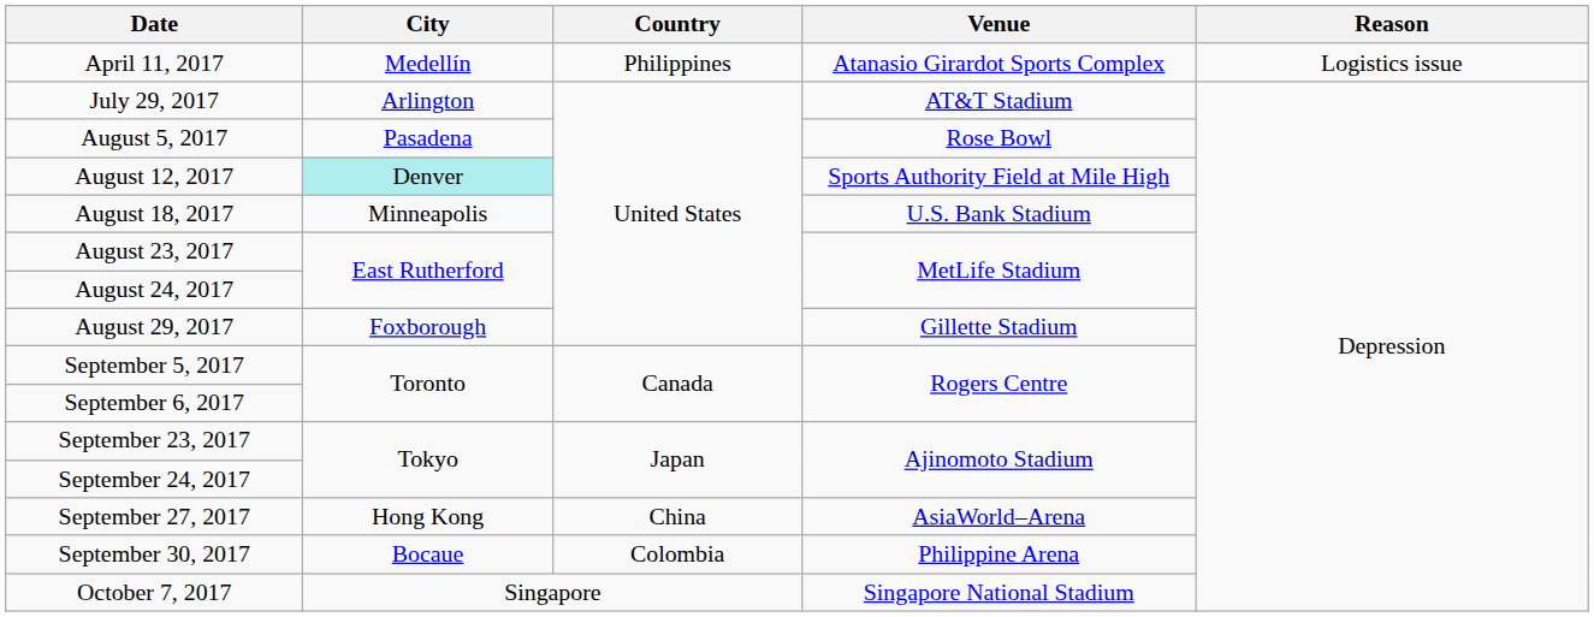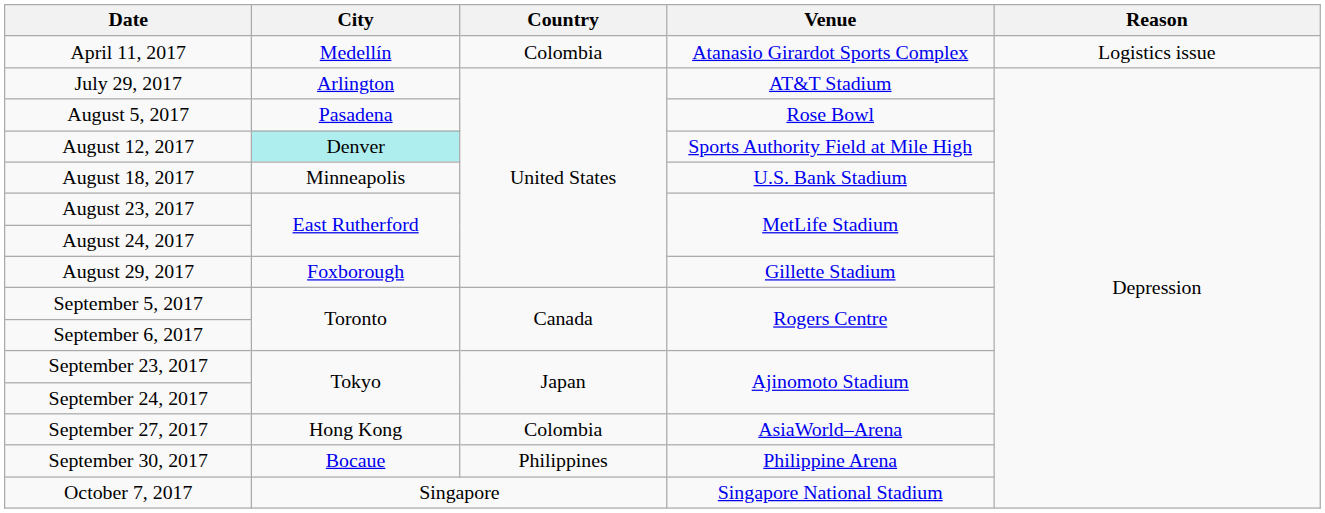 <table class="wikitable" style="text-align:center;">
 <tr>
 <th scope="col" style="width:12em;">Date</th>
 <th scope="col" style="width:10em;">City</th>
 <th scope="col" style="width:10em;">Country</th>
 <th scope="col" style="width:16em;">Venue</th>
 <th scope="col" style="width:16em;">Reason</th>
 </tr>
 <tr>
 <td>April 11, 2017</td>
 <td><a href='#'>Medellín</a></td>
-<td>Philippines</td>
+<td>Colombia</td>
 <td><a href='#'>Atanasio Girardot Sports Complex</a></td>
 <td>Logistics issue</td>
 </tr>
 <tr>
 <td>July 29, 2017</td>
 <td><a href='#'>Arlington</a></td>
 <td rowspan="7">United States</td>
 <td><a href='#'>AT&T Stadium</a></td>
 <td rowspan="14">Depression</td>
 </tr>
 <tr>
 <td>August 5, 2017</td>
 <td><a href='#'>Pasadena</a></td>
 <td><a href='#'>Rose Bowl</a></td>
 </tr>
 <tr>
 <td>August 12, 2017</td>
 <td style="background: paleturquoise;">Denver</td>
 <td><a href='#'>Sports Authority Field at Mile High</a></td>
 </tr>
 <tr>
 <td>August 18, 2017</td>
 <td>Minneapolis</td>
 <td><a href='#'>U.S. Bank Stadium</a></td>
 </tr>
 <tr>
 <td>August 23, 2017</td>
 <td rowspan="2"><a href='#'>East Rutherford</a></td>
 <td rowspan="2"><a href='#'>MetLife Stadium</a></td>
 </tr>
 <tr>
 <td>August 24, 2017</td>
 </tr>
 <tr>
 <td>August 29, 2017</td>
 <td><a href='#'>Foxborough</a></td>
 <td><a href='#'>Gillette Stadium</a></td>
 </tr>
 <tr>
 <td>September 5, 2017</td>
 <td rowspan="2">Toronto</td>
 <td rowspan="2">Canada</td>
 <td rowspan="2"><a href='#'>Rogers Centre</a></td>
 </tr>
 <tr>
 <td>September 6, 2017</td>
 </tr>
 <tr>
 <td>September 23, 2017</td>
 <td rowspan="2">Tokyo</td>
 <td rowspan="2">Japan</td>
 <td rowspan="2"><a href='#'>Ajinomoto Stadium</a></td>
 </tr>
 <tr>
 <td>September 24, 2017</td>
 </tr>
 <tr>
 <td>September 27, 2017</td>
 <td>Hong Kong</td>
-<td>China</td>
+<td>Colombia</td>
 <td><a href='#'>AsiaWorld–Arena</a></td>
 </tr>
 <tr>
 <td>September 30, 2017</td>
 <td><a href='#'>Bocaue</a></td>
-<td>Colombia</td>
+<td>Philippines</td>
 <td><a href='#'>Philippine Arena</a></td>
 </tr>
 <tr>
 <td>October 7, 2017</td>
 <td colspan="2">Singapore</td>
 <td><a href='#'>Singapore National Stadium</a></td>
 </tr>
 </table>
